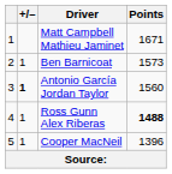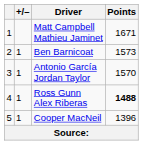 <table class="wikitable" style="font-size: 95%;">
 <tr>
 <th scope="col"></th>
 <th scope="col">+/–</th>
 <th scope="col">Driver</th>
 <th scope="col">Points</th>
 </tr>
 <tr>
 <td align=center>1</td>
 <td align="left"></td>
 <td> <a href='#'>Matt Campbell</a><br> <a href='#'>Mathieu Jaminet</a></td>
 <td align=right>1671</td>
 </tr>
 <tr>
 <td align=center>2</td>
 <td align="left"> 1</td>
 <td> <a href='#'>Ben Barnicoat</a></td>
 <td align=right>1573</td>
 </tr>
 <tr>
 <td align=center>3</td>
-<td align="left"><strong> 1</strong></td>
+<td align="left"> 1</td>
 <td> <a href='#'>Antonio García</a><br> <a href='#'>Jordan Taylor</a></td>
-<td align=right>1560</td>
+<td align=right>1570</td>
 </tr>
 <tr>
 <td align=center>4</td>
 <td align="left"> 1</td>
 <td> <a href='#'>Ross Gunn</a><br> <a href='#'>Alex Riberas</a></td>
 <td align=right><strong>1488</strong></td>
 </tr>
 <tr>
 <td align=center>5</td>
 <td align="left"> 1</td>
 <td> <a href='#'>Cooper MacNeil</a></td>
 <td align=right>1396</td>
 </tr>
 <tr>
 <th colspan=5>Source:</th>
 </tr>
 </table>
